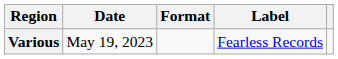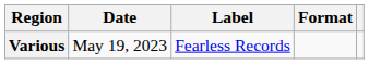 <table class="wikitable plainrowheaders">
 <tr>
 <th scope="col">Region</th>
 <th scope="col">Date</th>
+<th scope="col">Label</th>
 <th scope="col">Format</th>
-<th scope="col">Label</th>
 <th scope="col"></th>
 </tr>
 <tr>
 <th scope="row">Various</th>
 <td>May 19, 2023</td>
+<td {{hlist><a href='#'>Fearless Records</a></td>
 <td></td>
-<td {{hlist><a href='#'>Fearless Records</a></td>
 <td style="text-align:center;"></td>
 </tr>
 </table>
